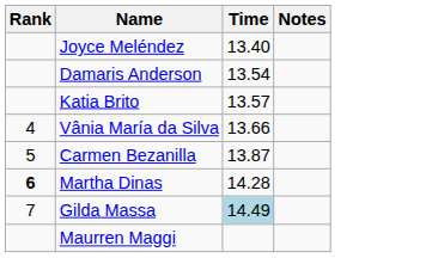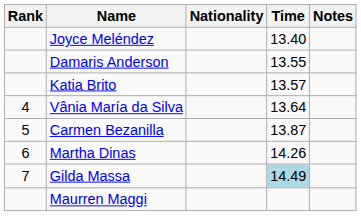 <table class="wikitable sortable" style="text-align:center;font-size:95%">
 <tr>
 <th>Rank</th>
 <th>Name</th>
+<th>Nationality</th>
 <th>Time</th>
 <th>Notes</th>
 </tr>
 <tr>
 <td></td>
 <td align=left><a href='#'>Joyce Meléndez</a></td>
+<td align=left></td>
 <td>13.40</td>
 <td></td>
 </tr>
 <tr>
 <td></td>
 <td align=left><a href='#'>Damaris Anderson</a></td>
-<td>13.54</td>
+<td align=left></td>
+<td>13.55</td>
 <td></td>
 </tr>
 <tr>
 <td></td>
 <td align=left><a href='#'>Katia Brito</a></td>
+<td align=left></td>
 <td>13.57</td>
 <td></td>
 </tr>
 <tr>
 <td>4</td>
 <td align=left><a href='#'>Vânia María da Silva</a></td>
-<td>13.66</td>
+<td align=left></td>
+<td>13.64</td>
 <td></td>
 </tr>
 <tr>
 <td>5</td>
 <td align=left><a href='#'>Carmen Bezanilla</a></td>
+<td align=left></td>
 <td>13.87</td>
 <td></td>
 </tr>
 <tr>
-<td><strong>6</strong></td>
+<td>6</td>
 <td align=left><a href='#'>Martha Dinas</a></td>
-<td>14.28</td>
+<td align=left></td>
+<td>14.26</td>
 <td></td>
 </tr>
 <tr>
 <td>7</td>
 <td align=left><a href='#'>Gilda Massa</a></td>
+<td align=left></td>
 <td style="background: lightblue;">14.49</td>
 <td></td>
 </tr>
 <tr>
 <td></td>
 <td align=left><a href='#'>Maurren Maggi</a></td>
+<td align=left></td>
 <td></td>
 <td></td>
 </tr>
 </table>
